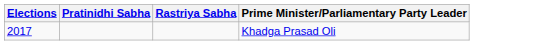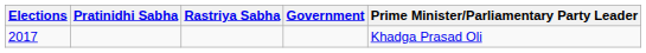 <table class="wikitable">
 <tr>
 <th><a href='#'>Elections</a></th>
 <th><a href='#'>Pratinidhi Sabha</a></th>
 <th><a href='#'>Rastriya Sabha</a></th>
+<th><a href='#'>Government</a></th>
 <th>Prime Minister/Parliamentary Party Leader</th>
 </tr>
 <tr>
 <td><a href='#'>2017</a></td>
 <td></td>
 <td></td>
+<td></td>
 <td><a href='#'>Khadga Prasad Oli</a></td>
 </tr>
 </table>
